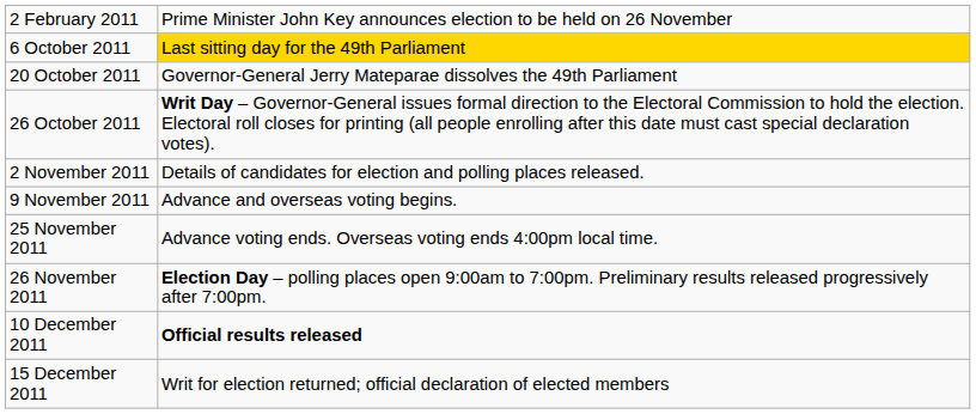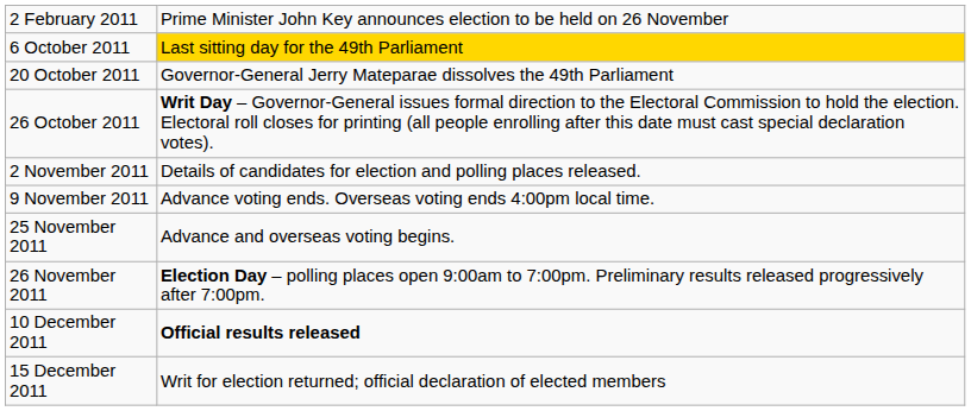 <table class="wikitable">
 <tr>
 <td>2 February 2011</td>
 <td>Prime Minister John Key announces election to be held on 26 November</td>
 </tr>
 <tr>
 <td>6 October 2011</td>
 <td style="background: gold;">Last sitting day for the 49th Parliament</td>
 </tr>
 <tr>
 <td>20 October 2011</td>
 <td>Governor-General Jerry Mateparae dissolves the 49th Parliament</td>
 </tr>
 <tr>
 <td>26 October 2011</td>
 <td><strong>Writ Day</strong> – Governor-General issues formal direction to the Electoral Commission to hold the election. <br>Electoral roll closes for printing (all people enrolling after this date must cast special declaration votes).</td>
 </tr>
 <tr>
 <td>2 November 2011</td>
 <td>Details of candidates for election and polling places released.</td>
 </tr>
 <tr>
 <td>9 November 2011</td>
-<td>Advance and overseas voting begins.</td>
+<td>Advance voting ends. Overseas voting ends 4:00pm local time.</td>
 </tr>
 <tr>
 <td>25 November 2011</td>
-<td>Advance voting ends. Overseas voting ends 4:00pm local time.</td>
+<td>Advance and overseas voting begins.</td>
 </tr>
 <tr>
 <td>26 November 2011</td>
 <td><strong>Election Day</strong> – polling places open 9:00am to 7:00pm. Preliminary results released progressively after 7:00pm.</td>
 </tr>
 <tr>
 <td>10 December 2011</td>
 <td><strong>Official results released</strong></td>
 </tr>
 <tr>
 <td>15 December 2011</td>
 <td>Writ for election returned; official declaration of elected members</td>
 </tr>
 </table>
